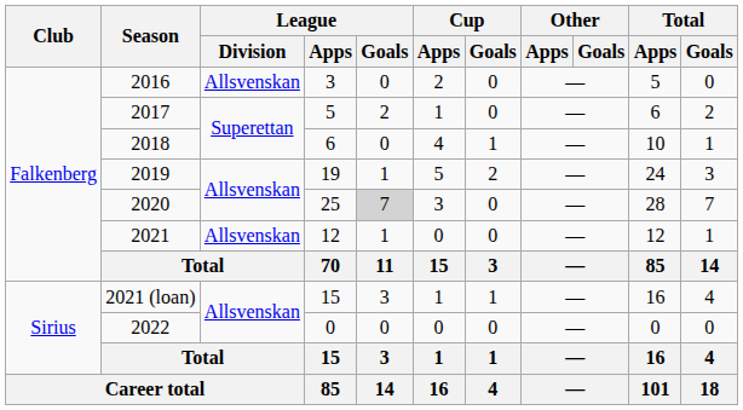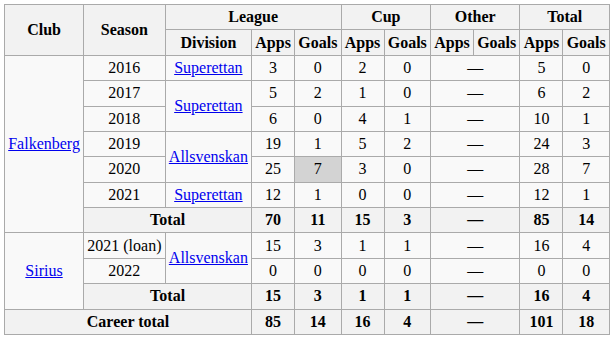 <table class="wikitable" style="text-align:center">
 <tr>
 <th rowspan="2">Club</th>
 <th rowspan="2">Season</th>
 <th colspan="3">League</th>
 <th colspan="2">Cup</th>
 <th colspan="2">Other</th>
 <th colspan="2">Total</th>
 </tr>
 <tr>
 <th>Division</th>
 <th>Apps</th>
 <th>Goals</th>
 <th>Apps</th>
 <th>Goals</th>
 <th>Apps</th>
 <th>Goals</th>
 <th>Apps</th>
 <th>Goals</th>
 </tr>
 <tr>
 <td rowspan="7"><a href='#'>Falkenberg</a></td>
 <td>2016</td>
-<td><a href='#'>Allsvenskan</a></td>
+<td><a href='#'>Superettan</a></td>
 <td>3</td>
 <td>0</td>
 <td>2</td>
 <td>0</td>
 <td colspan="2">—</td>
 <td>5</td>
 <td>0</td>
 </tr>
 <tr>
 <td>2017</td>
 <td rowspan="2"><a href='#'>Superettan</a></td>
 <td>5</td>
 <td>2</td>
 <td>1</td>
 <td>0</td>
 <td colspan="2">—</td>
 <td>6</td>
 <td>2</td>
 </tr>
 <tr>
 <td>2018</td>
 <td>6</td>
 <td>0</td>
 <td>4</td>
 <td>1</td>
 <td colspan="2">—</td>
 <td>10</td>
 <td>1</td>
 </tr>
 <tr>
 <td>2019</td>
 <td rowspan="2"><a href='#'>Allsvenskan</a></td>
 <td>19</td>
 <td>1</td>
 <td>5</td>
 <td>2</td>
 <td colspan="2">—</td>
 <td>24</td>
 <td>3</td>
 </tr>
 <tr>
 <td>2020</td>
 <td>25</td>
 <td style="background: lightgrey;">7</td>
 <td>3</td>
 <td>0</td>
 <td colspan="2">—</td>
 <td>28</td>
 <td>7</td>
 </tr>
 <tr>
 <td>2021</td>
-<td><a href='#'>Allsvenskan</a></td>
+<td><a href='#'>Superettan</a></td>
 <td>12</td>
 <td>1</td>
 <td>0</td>
 <td>0</td>
 <td colspan="2">—</td>
 <td>12</td>
 <td>1</td>
 </tr>
 <tr>
 <th colspan="2">Total</th>
 <th>70</th>
 <th>11</th>
 <th>15</th>
 <th>3</th>
 <th colspan="2">—</th>
 <th>85</th>
 <th>14</th>
 </tr>
 <tr>
 <td rowspan="3"><a href='#'>Sirius</a></td>
 <td>2021 (loan)</td>
 <td rowspan="2"><a href='#'>Allsvenskan</a></td>
 <td>15</td>
 <td>3</td>
 <td>1</td>
 <td>1</td>
 <td colspan="2">—</td>
 <td>16</td>
 <td>4</td>
 </tr>
 <tr>
 <td>2022</td>
 <td>0</td>
 <td>0</td>
 <td>0</td>
 <td>0</td>
 <td colspan="2">—</td>
 <td>0</td>
 <td>0</td>
 </tr>
 <tr>
 <th colspan="2">Total</th>
 <th>15</th>
 <th>3</th>
 <th>1</th>
 <th>1</th>
 <th colspan="2">—</th>
 <th>16</th>
 <th>4</th>
 </tr>
 <tr>
 <th colspan="3">Career total</th>
 <th>85</th>
 <th>14</th>
 <th>16</th>
 <th>4</th>
 <th colspan="2">—</th>
 <th>101</th>
 <th>18</th>
 </tr>
 </table>
